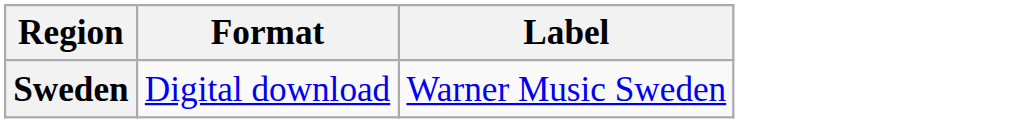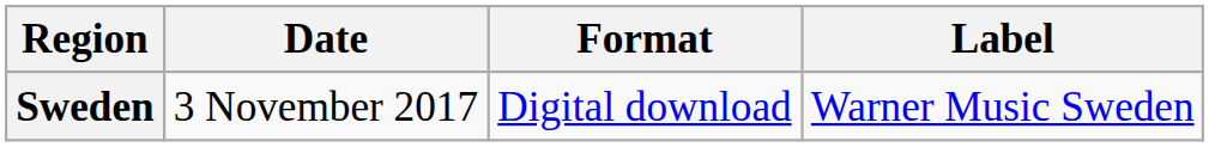 <table class="wikitable plainrowheaders" style="text-align:center">
 <tr>
 <th>Region</th>
+<th>Date</th>
 <th>Format</th>
 <th>Label</th>
 </tr>
 <tr>
 <th scope="row">Sweden</th>
+<td>3 November 2017</td>
 <td><a href='#'>Digital download</a></td>
 <td><a href='#'>Warner Music Sweden</a></td>
 </tr>
 </table>
